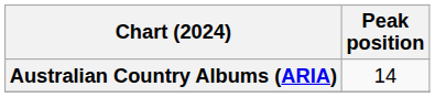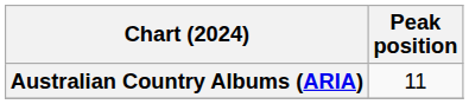 <table class="wikitable sortable plainrowheaders" style="text-align:center">
 <tr>
 <th scope="col">Chart (2024)</th>
 <th scope="col">Peak<br>position</th>
 </tr>
 <tr>
 <th scope="row">Australian Country Albums (<a href='#'>ARIA</a>)</th>
-<td>14</td>
+<td>11</td>
 </tr>
 <tr>
 </tr>
 <tr>
 </tr>
 <tr>
 </tr>
 </table>
